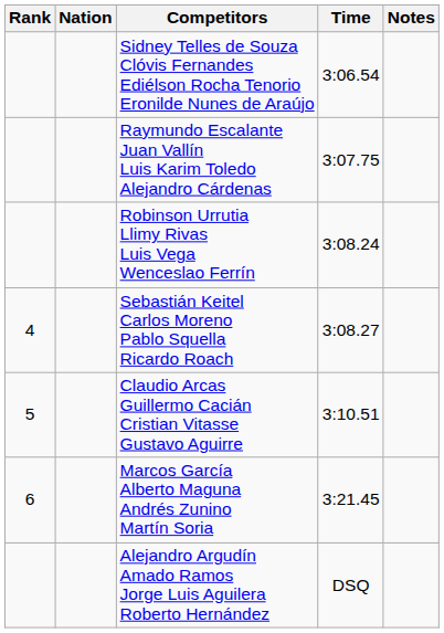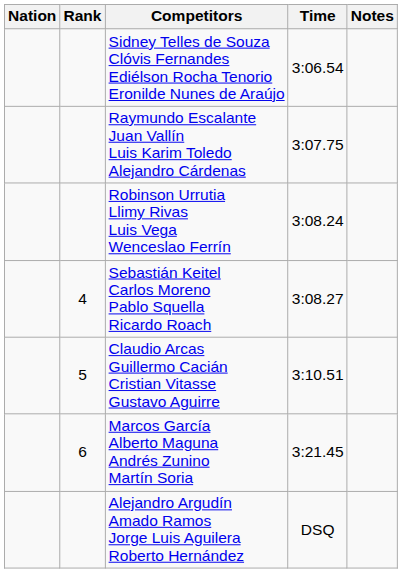 <table class="wikitable sortable" style="text-align:center">
 <tr>
+<th>Nation</th>
 <th>Rank</th>
-<th>Nation</th>
 <th>Competitors</th>
 <th>Time</th>
 <th>Notes</th>
 </tr>
 <tr>
+<td align=left></td>
 <td align=center></td>
-<td align=left></td>
 <td align=left><a href='#'>Sidney Telles de Souza</a><br><a href='#'>Clóvis Fernandes</a><br><a href='#'>Ediélson Rocha Tenorio</a><br><a href='#'>Eronilde Nunes de Araújo</a></td>
 <td>3:06.54</td>
 <td></td>
 </tr>
 <tr>
+<td align=left></td>
 <td align=center></td>
-<td align=left></td>
 <td align=left><a href='#'>Raymundo Escalante</a><br><a href='#'>Juan Vallín</a><br><a href='#'>Luis Karim Toledo</a><br><a href='#'>Alejandro Cárdenas</a></td>
 <td>3:07.75</td>
 <td></td>
 </tr>
 <tr>
+<td align=left></td>
 <td align=center></td>
-<td align=left></td>
 <td align=left><a href='#'>Robinson Urrutia</a><br><a href='#'>Llimy Rivas</a><br><a href='#'>Luis Vega</a><br><a href='#'>Wenceslao Ferrín</a></td>
 <td>3:08.24</td>
 <td></td>
 </tr>
 <tr>
+<td align=left></td>
 <td align=center>4</td>
-<td align=left></td>
 <td align=left><a href='#'>Sebastián Keitel</a><br><a href='#'>Carlos Moreno</a><br><a href='#'>Pablo Squella</a><br><a href='#'>Ricardo Roach</a></td>
 <td>3:08.27</td>
 <td></td>
 </tr>
 <tr>
+<td align=left></td>
 <td align=center>5</td>
-<td align=left></td>
 <td align=left><a href='#'>Claudio Arcas</a><br><a href='#'>Guillermo Cacián</a><br><a href='#'>Cristian Vitasse</a><br><a href='#'>Gustavo Aguirre</a></td>
 <td>3:10.51</td>
 <td></td>
 </tr>
 <tr>
+<td align=left></td>
 <td align=center>6</td>
-<td align=left></td>
 <td align=left><a href='#'>Marcos García</a><br><a href='#'>Alberto Maguna</a><br><a href='#'>Andrés Zunino</a><br><a href='#'>Martín Soria</a></td>
 <td>3:21.45</td>
 <td></td>
 </tr>
 <tr>
+<td align=left></td>
 <td align=center></td>
-<td align=left></td>
 <td align=left><a href='#'>Alejandro Argudín</a><br><a href='#'>Amado Ramos</a><br><a href='#'>Jorge Luis Aguilera</a><br><a href='#'>Roberto Hernández</a></td>
 <td>DSQ</td>
 <td></td>
 </tr>
 </table>
